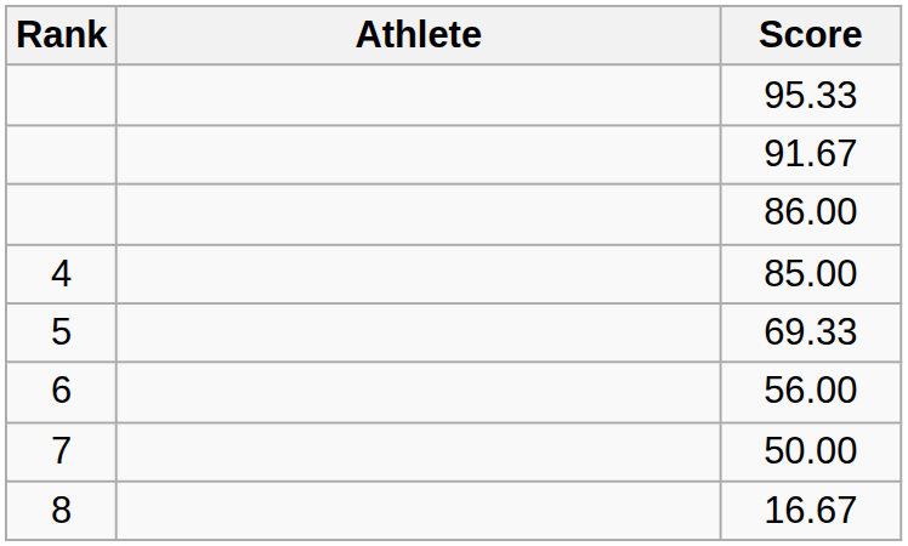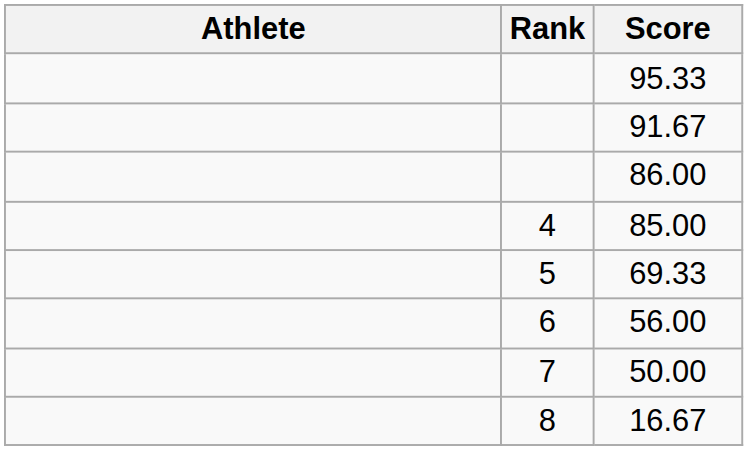 <table class=wikitable style="text-align:center">
 <tr>
+<th width=250>Athlete</th>
 <th width=40>Rank</th>
-<th width=250>Athlete</th>
 <th width=70>Score</th>
 </tr>
 <tr>
+<td align=left></td>
 <td></td>
-<td align=left></td>
 <td>95.33</td>
 </tr>
 <tr>
+<td align=left></td>
 <td></td>
-<td align=left></td>
 <td>91.67</td>
 </tr>
 <tr>
+<td align=left></td>
 <td></td>
-<td align=left></td>
 <td>86.00</td>
 </tr>
 <tr>
+<td align=left></td>
 <td>4</td>
-<td align=left></td>
 <td>85.00</td>
 </tr>
 <tr>
+<td align=left></td>
 <td>5</td>
-<td align=left></td>
 <td>69.33</td>
 </tr>
 <tr>
+<td align=left></td>
 <td>6</td>
-<td align=left></td>
 <td>56.00</td>
 </tr>
 <tr>
+<td align=left></td>
 <td>7</td>
-<td align=left></td>
 <td>50.00</td>
 </tr>
 <tr>
+<td align=left></td>
 <td>8</td>
-<td align=left></td>
 <td>16.67</td>
 </tr>
 </table>
